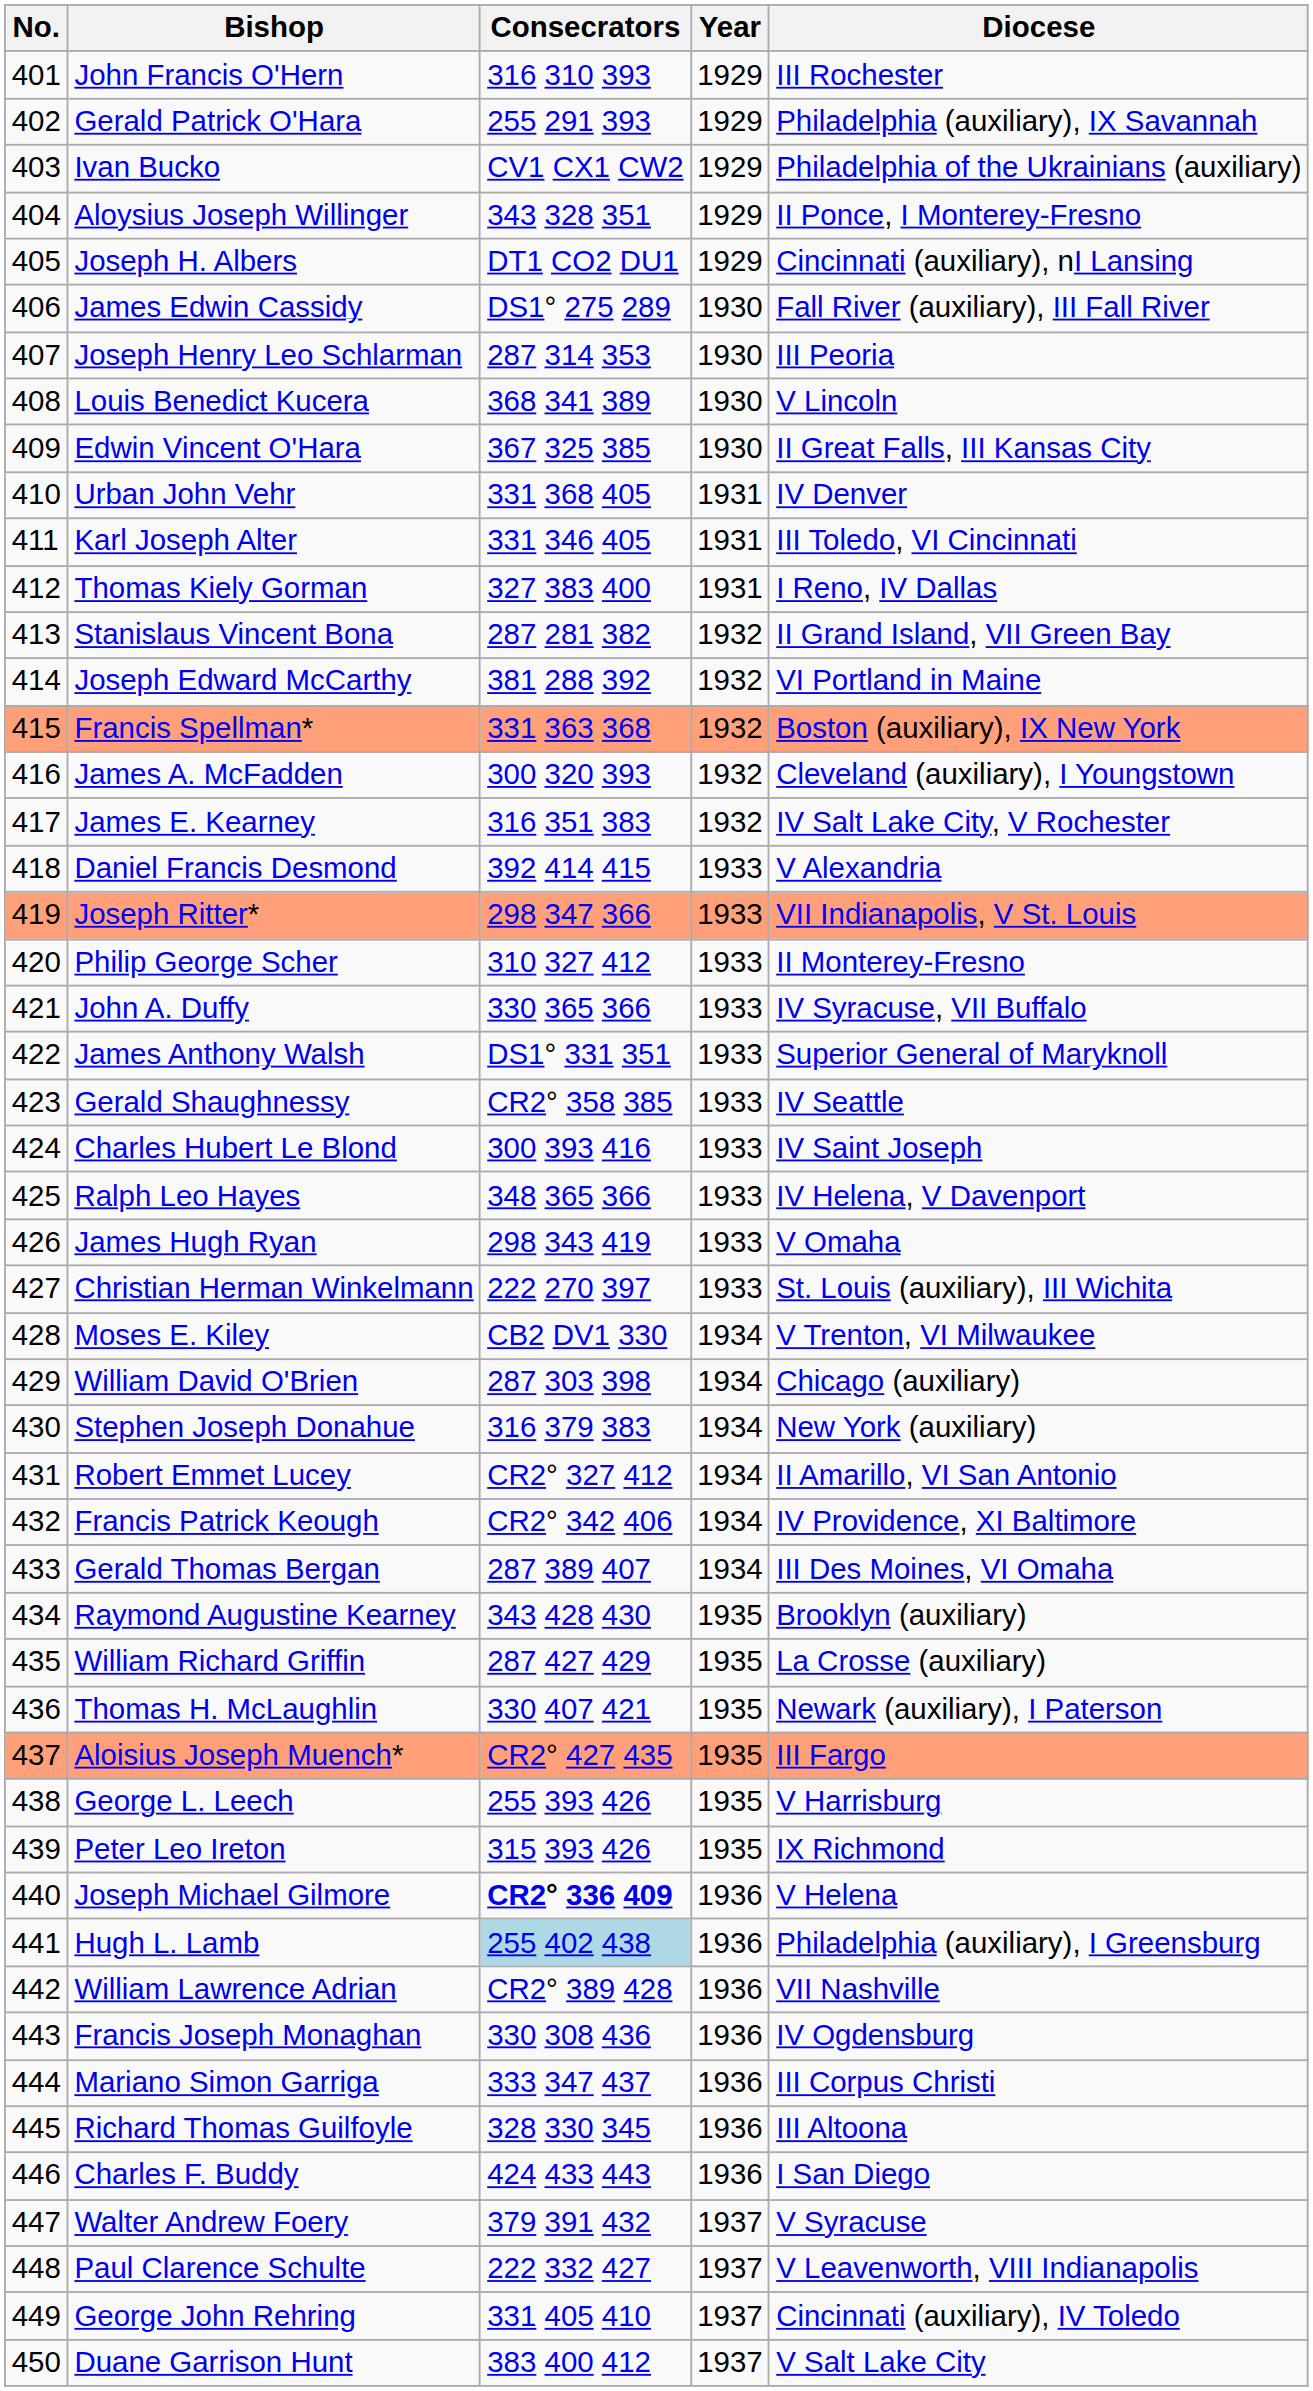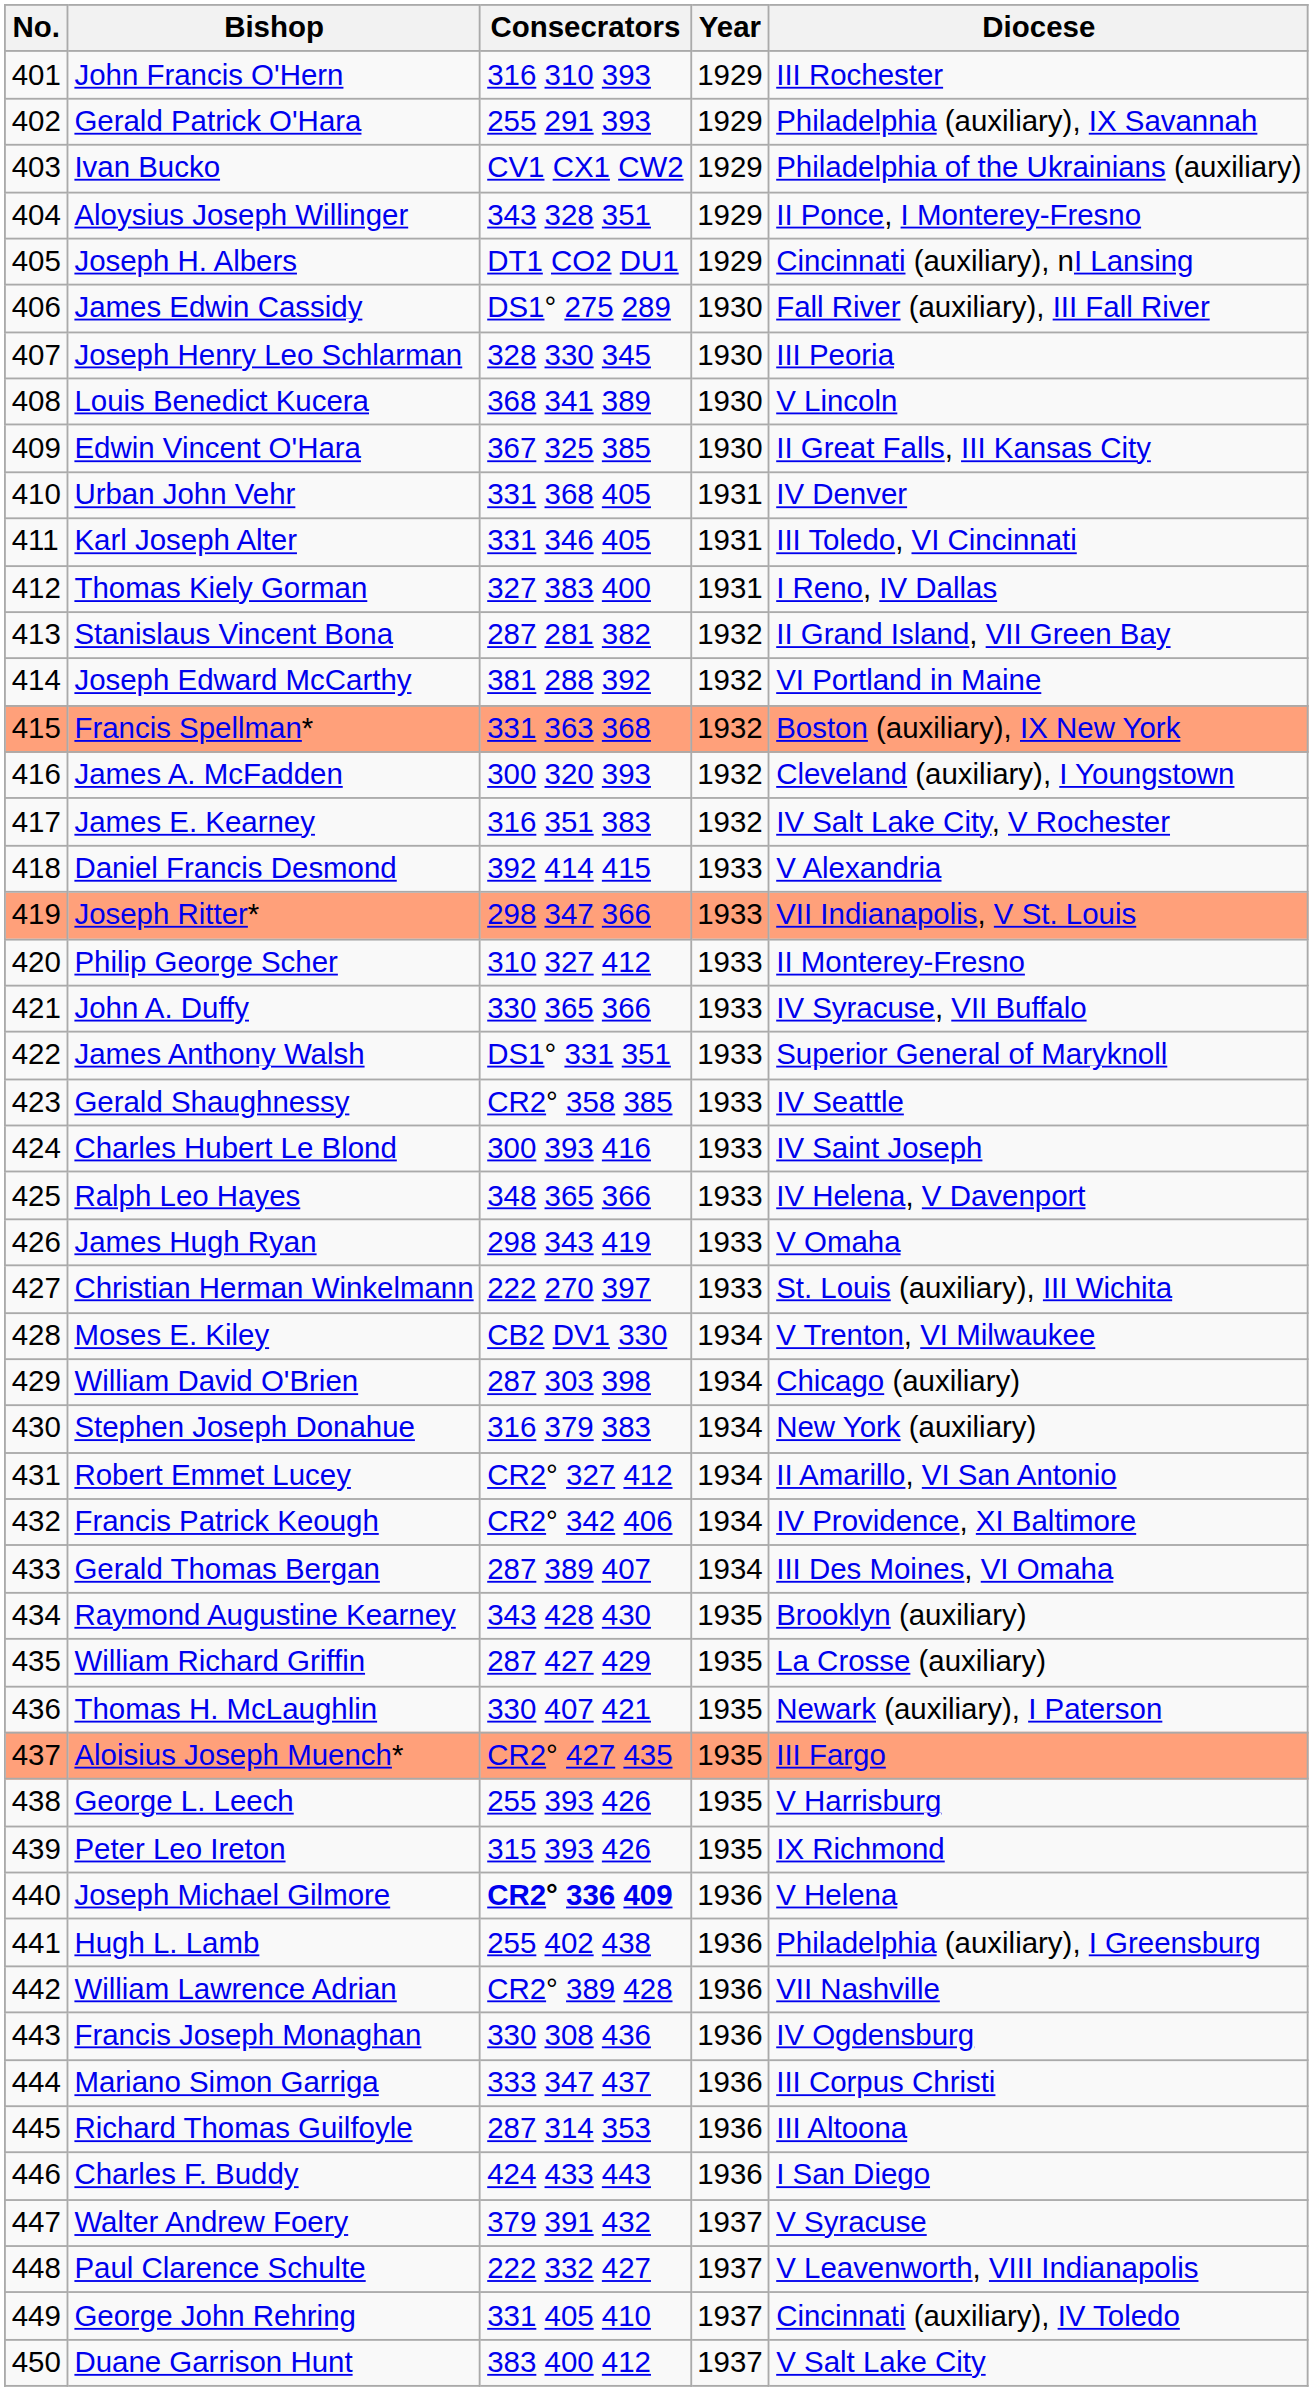 <table class="wikitable">
 <tr>
 <th>No.</th>
 <th>Bishop</th>
 <th>Consecrators</th>
 <th>Year</th>
 <th>Diocese</th>
 </tr>
 <tr>
 <td>401</td>
 <td><a href='#'>John Francis O'Hern</a></td>
 <td><a href='#'>316</a> <a href='#'>310</a> <a href='#'>393</a></td>
 <td>1929</td>
 <td><a href='#'>III Rochester</a></td>
 </tr>
 <tr>
 <td>402</td>
 <td><a href='#'>Gerald Patrick O'Hara</a></td>
 <td><a href='#'>255</a> <a href='#'>291</a> <a href='#'>393</a></td>
 <td>1929</td>
 <td><a href='#'>Philadelphia</a> (auxiliary), <a href='#'>IX Savannah</a></td>
 </tr>
 <tr>
 <td>403</td>
 <td><a href='#'>Ivan Bucko</a></td>
 <td><a href='#'>CV1</a> <a href='#'>CX1</a> <a href='#'>CW2</a></td>
 <td>1929</td>
 <td><a href='#'>Philadelphia of the Ukrainians</a> (auxiliary)</td>
 </tr>
 <tr>
 <td>404</td>
 <td><a href='#'>Aloysius Joseph Willinger</a></td>
 <td><a href='#'>343</a> <a href='#'>328</a> <a href='#'>351</a></td>
 <td>1929</td>
 <td><a href='#'>II Ponce</a>, <a href='#'>I Monterey-Fresno</a></td>
 </tr>
 <tr>
 <td>405</td>
 <td><a href='#'>Joseph H. Albers</a></td>
 <td><a href='#'>DT1</a> <a href='#'>CO2</a> <a href='#'>DU1</a></td>
 <td>1929</td>
 <td><a href='#'>Cincinnati</a> (auxiliary), n<a href='#'>I Lansing</a></td>
 </tr>
 <tr>
 <td>406</td>
 <td><a href='#'>James Edwin Cassidy</a></td>
 <td><a href='#'>DS1</a>° <a href='#'>275</a> <a href='#'>289</a></td>
 <td>1930</td>
 <td><a href='#'>Fall River</a> (auxiliary), <a href='#'>III Fall River</a></td>
 </tr>
 <tr>
 <td>407</td>
 <td><a href='#'>Joseph Henry Leo Schlarman</a></td>
-<td><a href='#'>287</a> <a href='#'>314</a> <a href='#'>353</a></td>
+<td><a href='#'>328</a> <a href='#'>330</a> <a href='#'>345</a></td>
 <td>1930</td>
 <td><a href='#'>III Peoria</a></td>
 </tr>
 <tr>
 <td>408</td>
 <td><a href='#'>Louis Benedict Kucera</a></td>
 <td><a href='#'>368</a> <a href='#'>341</a> <a href='#'>389</a></td>
 <td>1930</td>
 <td><a href='#'>V Lincoln</a></td>
 </tr>
 <tr>
 <td>409</td>
 <td><a href='#'>Edwin Vincent O'Hara</a></td>
 <td><a href='#'>367</a> <a href='#'>325</a> <a href='#'>385</a></td>
 <td>1930</td>
 <td><a href='#'>II Great Falls</a>, <a href='#'>III Kansas City</a></td>
 </tr>
 <tr>
 <td>410</td>
 <td><a href='#'>Urban John Vehr</a></td>
 <td><a href='#'>331</a> <a href='#'>368</a> <a href='#'>405</a></td>
 <td>1931</td>
 <td><a href='#'>IV Denver</a></td>
 </tr>
 <tr>
 <td>411</td>
 <td><a href='#'>Karl Joseph Alter</a></td>
 <td><a href='#'>331</a> <a href='#'>346</a> <a href='#'>405</a></td>
 <td>1931</td>
 <td><a href='#'>III Toledo</a>, <a href='#'>VI Cincinnati</a></td>
 </tr>
 <tr>
 <td>412</td>
 <td><a href='#'>Thomas Kiely Gorman</a></td>
 <td><a href='#'>327</a> <a href='#'>383</a> <a href='#'>400</a></td>
 <td>1931</td>
 <td><a href='#'>I Reno</a>, <a href='#'>IV Dallas</a></td>
 </tr>
 <tr>
 <td>413</td>
 <td><a href='#'>Stanislaus Vincent Bona</a></td>
 <td><a href='#'>287</a> <a href='#'>281</a> <a href='#'>382</a></td>
 <td>1932</td>
 <td><a href='#'>II Grand Island</a>, <a href='#'>VII Green Bay</a></td>
 </tr>
 <tr>
 <td>414</td>
 <td><a href='#'>Joseph Edward McCarthy</a></td>
 <td><a href='#'>381</a> <a href='#'>288</a> <a href='#'>392</a></td>
 <td>1932</td>
 <td><a href='#'>VI Portland in Maine</a></td>
 </tr>
 <tr bgcolor="#FFA07A">
 <td>415</td>
 <td><a href='#'>Francis Spellman</a>*</td>
 <td><a href='#'>331</a> <a href='#'>363</a> <a href='#'>368</a></td>
 <td>1932</td>
 <td><a href='#'>Boston</a> (auxiliary), <a href='#'>IX New York</a></td>
 </tr>
 <tr>
 <td>416</td>
 <td><a href='#'>James A. McFadden</a></td>
 <td><a href='#'>300</a> <a href='#'>320</a> <a href='#'>393</a></td>
 <td>1932</td>
 <td><a href='#'>Cleveland</a> (auxiliary), <a href='#'>I Youngstown</a></td>
 </tr>
 <tr>
 <td>417</td>
 <td><a href='#'>James E. Kearney</a></td>
 <td><a href='#'>316</a> <a href='#'>351</a> <a href='#'>383</a></td>
 <td>1932</td>
 <td><a href='#'>IV Salt Lake City</a>, <a href='#'>V Rochester</a></td>
 </tr>
 <tr>
 <td>418</td>
 <td><a href='#'>Daniel Francis Desmond</a></td>
 <td><a href='#'>392</a> <a href='#'>414</a> <a href='#'>415</a></td>
 <td>1933</td>
 <td><a href='#'>V Alexandria</a></td>
 </tr>
 <tr bgcolor="#FFA07A">
 <td>419</td>
 <td><a href='#'>Joseph Ritter</a>*</td>
 <td><a href='#'>298</a> <a href='#'>347</a> <a href='#'>366</a></td>
 <td>1933</td>
 <td><a href='#'>VII Indianapolis</a>, <a href='#'>V St. Louis</a></td>
 </tr>
 <tr>
 <td>420</td>
 <td><a href='#'>Philip George Scher</a></td>
 <td><a href='#'>310</a> <a href='#'>327</a> <a href='#'>412</a></td>
 <td>1933</td>
 <td><a href='#'>II Monterey-Fresno</a></td>
 </tr>
 <tr>
 <td>421</td>
 <td><a href='#'>John A. Duffy</a></td>
 <td><a href='#'>330</a> <a href='#'>365</a> <a href='#'>366</a></td>
 <td>1933</td>
 <td><a href='#'>IV Syracuse</a>, <a href='#'>VII Buffalo</a></td>
 </tr>
 <tr>
 <td>422</td>
 <td><a href='#'>James Anthony Walsh</a></td>
 <td><a href='#'>DS1</a>° <a href='#'>331</a> <a href='#'>351</a></td>
 <td>1933</td>
 <td><a href='#'>Superior General of Maryknoll</a></td>
 </tr>
 <tr>
 <td>423</td>
 <td><a href='#'>Gerald Shaughnessy</a></td>
 <td><a href='#'>CR2</a>° <a href='#'>358</a> <a href='#'>385</a></td>
 <td>1933</td>
 <td><a href='#'>IV Seattle</a></td>
 </tr>
 <tr>
 <td>424</td>
 <td><a href='#'>Charles Hubert Le Blond</a></td>
 <td><a href='#'>300</a> <a href='#'>393</a> <a href='#'>416</a></td>
 <td>1933</td>
 <td><a href='#'>IV Saint Joseph</a></td>
 </tr>
 <tr>
 <td>425</td>
 <td><a href='#'>Ralph Leo Hayes</a></td>
 <td><a href='#'>348</a> <a href='#'>365</a> <a href='#'>366</a></td>
 <td>1933</td>
 <td><a href='#'>IV Helena</a>, <a href='#'>V Davenport</a></td>
 </tr>
 <tr>
 <td>426</td>
 <td><a href='#'>James Hugh Ryan</a></td>
 <td><a href='#'>298</a> <a href='#'>343</a> <a href='#'>419</a></td>
 <td>1933</td>
 <td><a href='#'>V Omaha</a></td>
 </tr>
 <tr>
 <td>427</td>
 <td><a href='#'>Christian Herman Winkelmann</a></td>
 <td><a href='#'>222</a> <a href='#'>270</a> <a href='#'>397</a></td>
 <td>1933</td>
 <td><a href='#'>St. Louis</a> (auxiliary), <a href='#'>III Wichita</a></td>
 </tr>
 <tr>
 <td>428</td>
 <td><a href='#'>Moses E. Kiley</a></td>
 <td><a href='#'>CB2</a> <a href='#'>DV1</a> <a href='#'>330</a></td>
 <td>1934</td>
 <td><a href='#'>V Trenton</a>, <a href='#'>VI Milwaukee</a></td>
 </tr>
 <tr>
 <td>429</td>
 <td><a href='#'>William David O'Brien</a></td>
 <td><a href='#'>287</a> <a href='#'>303</a> <a href='#'>398</a></td>
 <td>1934</td>
 <td><a href='#'>Chicago</a> (auxiliary)</td>
 </tr>
 <tr>
 <td>430</td>
 <td><a href='#'>Stephen Joseph Donahue</a></td>
 <td><a href='#'>316</a> <a href='#'>379</a> <a href='#'>383</a></td>
 <td>1934</td>
 <td><a href='#'>New York</a> (auxiliary)</td>
 </tr>
 <tr>
 <td>431</td>
 <td><a href='#'>Robert Emmet Lucey</a></td>
 <td><a href='#'>CR2</a>° <a href='#'>327</a> <a href='#'>412</a></td>
 <td>1934</td>
 <td><a href='#'>II Amarillo</a>, <a href='#'>VI San Antonio</a></td>
 </tr>
 <tr>
 <td>432</td>
 <td><a href='#'>Francis Patrick Keough</a></td>
 <td><a href='#'>CR2</a>° <a href='#'>342</a> <a href='#'>406</a></td>
 <td>1934</td>
 <td><a href='#'>IV Providence</a>, <a href='#'>XI Baltimore</a></td>
 </tr>
 <tr>
 <td>433</td>
 <td><a href='#'>Gerald Thomas Bergan</a></td>
 <td><a href='#'>287</a> <a href='#'>389</a> <a href='#'>407</a></td>
 <td>1934</td>
 <td><a href='#'>III Des Moines</a>, <a href='#'>VI Omaha</a></td>
 </tr>
 <tr>
 <td>434</td>
 <td><a href='#'>Raymond Augustine Kearney</a></td>
 <td><a href='#'>343</a> <a href='#'>428</a> <a href='#'>430</a></td>
 <td>1935</td>
 <td><a href='#'>Brooklyn</a> (auxiliary)</td>
 </tr>
 <tr>
 <td>435</td>
 <td><a href='#'>William Richard Griffin</a></td>
 <td><a href='#'>287</a> <a href='#'>427</a> <a href='#'>429</a></td>
 <td>1935</td>
 <td><a href='#'>La Crosse</a> (auxiliary)</td>
 </tr>
 <tr>
 <td>436</td>
 <td><a href='#'>Thomas H. McLaughlin</a></td>
 <td><a href='#'>330</a> <a href='#'>407</a> <a href='#'>421</a></td>
 <td>1935</td>
 <td><a href='#'>Newark</a> (auxiliary), <a href='#'>I Paterson</a></td>
 </tr>
 <tr bgcolor="#FFA07A">
 <td>437</td>
 <td><a href='#'>Aloisius Joseph Muench</a>*</td>
 <td><a href='#'>CR2</a>° <a href='#'>427</a> <a href='#'>435</a></td>
 <td>1935</td>
 <td><a href='#'>III Fargo</a></td>
 </tr>
 <tr>
 <td>438</td>
 <td><a href='#'>George L. Leech</a></td>
 <td><a href='#'>255</a> <a href='#'>393</a> <a href='#'>426</a></td>
 <td>1935</td>
 <td><a href='#'>V Harrisburg</a></td>
 </tr>
 <tr>
 <td>439</td>
 <td><a href='#'>Peter Leo Ireton</a></td>
 <td><a href='#'>315</a> <a href='#'>393</a> <a href='#'>426</a></td>
 <td>1935</td>
 <td><a href='#'>IX Richmond</a></td>
 </tr>
 <tr>
 <td>440</td>
 <td><a href='#'>Joseph Michael Gilmore</a></td>
 <td><strong><a href='#'>CR2</a>° <a href='#'>336</a> <a href='#'>409</a></strong></td>
 <td>1936</td>
 <td><a href='#'>V Helena</a></td>
 </tr>
 <tr>
 <td>441</td>
 <td><a href='#'>Hugh L. Lamb</a></td>
-<td style="background: lightblue;"><a href='#'>255</a> <a href='#'>402</a> <a href='#'>438</a></td>
+<td><a href='#'>255</a> <a href='#'>402</a> <a href='#'>438</a></td>
 <td>1936</td>
 <td><a href='#'>Philadelphia</a> (auxiliary), <a href='#'>I Greensburg</a></td>
 </tr>
 <tr>
 <td>442</td>
 <td><a href='#'>William Lawrence Adrian</a></td>
 <td><a href='#'>CR2</a>° <a href='#'>389</a> <a href='#'>428</a></td>
 <td>1936</td>
 <td><a href='#'>VII Nashville</a></td>
 </tr>
 <tr>
 <td>443</td>
 <td><a href='#'>Francis Joseph Monaghan</a></td>
 <td><a href='#'>330</a> <a href='#'>308</a> <a href='#'>436</a></td>
 <td>1936</td>
 <td><a href='#'>IV Ogdensburg</a></td>
 </tr>
 <tr>
 <td>444</td>
 <td><a href='#'>Mariano Simon Garriga</a></td>
 <td><a href='#'>333</a> <a href='#'>347</a> <a href='#'>437</a></td>
 <td>1936</td>
 <td><a href='#'>III Corpus Christi</a></td>
 </tr>
 <tr>
 <td>445</td>
 <td><a href='#'>Richard Thomas Guilfoyle</a></td>
-<td><a href='#'>328</a> <a href='#'>330</a> <a href='#'>345</a></td>
+<td><a href='#'>287</a> <a href='#'>314</a> <a href='#'>353</a></td>
 <td>1936</td>
 <td><a href='#'>III Altoona</a></td>
 </tr>
 <tr>
 <td>446</td>
 <td><a href='#'>Charles F. Buddy</a></td>
 <td><a href='#'>424</a> <a href='#'>433</a> <a href='#'>443</a></td>
 <td>1936</td>
 <td><a href='#'>I San Diego</a></td>
 </tr>
 <tr>
 <td>447</td>
 <td><a href='#'>Walter Andrew Foery</a></td>
 <td><a href='#'>379</a> <a href='#'>391</a> <a href='#'>432</a></td>
 <td>1937</td>
 <td><a href='#'>V Syracuse</a></td>
 </tr>
 <tr>
 <td>448</td>
 <td><a href='#'>Paul Clarence Schulte</a></td>
 <td><a href='#'>222</a> <a href='#'>332</a> <a href='#'>427</a></td>
 <td>1937</td>
 <td><a href='#'>V Leavenworth</a>, <a href='#'>VIII Indianapolis</a></td>
 </tr>
 <tr>
 <td>449</td>
 <td><a href='#'>George John Rehring</a></td>
 <td><a href='#'>331</a> <a href='#'>405</a> <a href='#'>410</a></td>
 <td>1937</td>
 <td><a href='#'>Cincinnati</a> (auxiliary), <a href='#'>IV Toledo</a></td>
 </tr>
 <tr>
 <td>450</td>
 <td><a href='#'>Duane Garrison Hunt</a></td>
 <td><a href='#'>383</a> <a href='#'>400</a> <a href='#'>412</a></td>
 <td>1937</td>
 <td><a href='#'>V Salt Lake City</a></td>
 </tr>
 </table>
